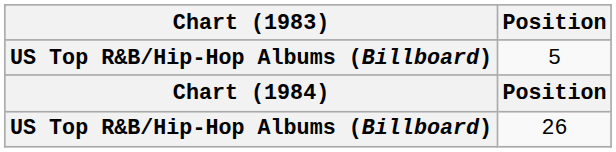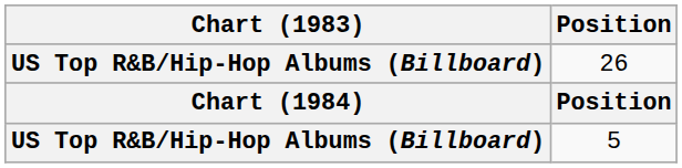 <table class="wikitable plainrowheaders" style="text-align:center">
 <tr>
 <th scope="col">Chart (1983)</th>
 <th scope="col">Position</th>
 </tr>
 <tr>
 <th scope="row">US Top R&B/Hip-Hop Albums (<em>Billboard</em>)</th>
-<td>5</td>
+<td>26</td>
 </tr>
 <tr>
 <th scope="col">Chart (1984)</th>
 <th scope="col">Position</th>
 </tr>
 <tr>
 <th scope="row">US Top R&B/Hip-Hop Albums (<em>Billboard</em>)</th>
-<td>26</td>
+<td>5</td>
 </tr>
 </table>
